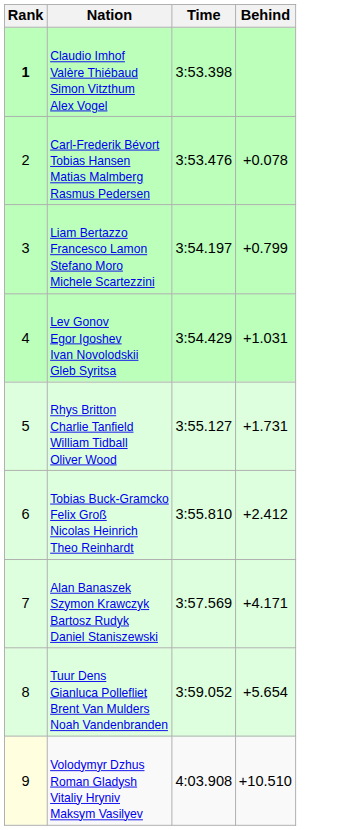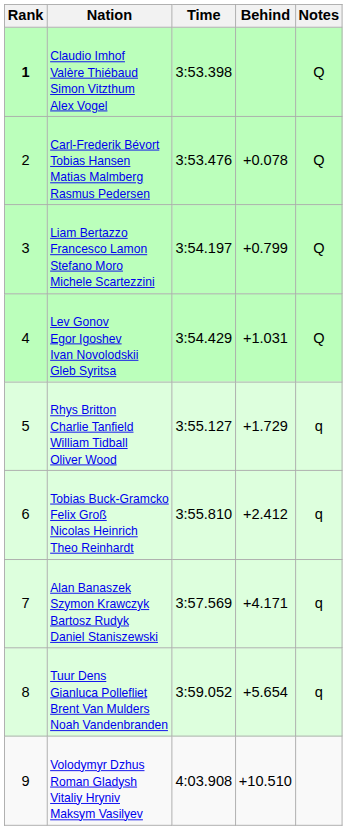 <table class="wikitable sortable" style="text-align:center">
 <tr>
 <th>Rank</th>
 <th>Nation</th>
 <th>Time</th>
 <th>Behind</th>
+<th>Notes</th>
 </tr>
 <tr bgcolor=bbffbb>
 <td><strong>1</strong></td>
 <td align=left><br><small><a href='#'>Claudio Imhof</a><br><a href='#'>Valère Thiébaud</a><br><a href='#'>Simon Vitzthum</a><br><a href='#'>Alex Vogel</a></small></td>
 <td>3:53.398</td>
 <td></td>
+<td>Q</td>
 </tr>
 <tr bgcolor=bbffbb>
 <td>2</td>
 <td align=left><br><small><a href='#'>Carl-Frederik Bévort</a><br><a href='#'>Tobias Hansen</a><br><a href='#'>Matias Malmberg</a><br><a href='#'>Rasmus Pedersen</a></small></td>
 <td>3:53.476</td>
 <td>+0.078</td>
+<td>Q</td>
 </tr>
 <tr bgcolor=bbffbb>
 <td>3</td>
 <td align=left><br><small><a href='#'>Liam Bertazzo</a><br><a href='#'>Francesco Lamon</a><br><a href='#'>Stefano Moro</a><br><a href='#'>Michele Scartezzini</a></small></td>
 <td>3:54.197</td>
 <td>+0.799</td>
+<td>Q</td>
 </tr>
 <tr bgcolor=bbffbb>
 <td>4</td>
 <td align=left><br><small><a href='#'>Lev Gonov</a><br><a href='#'>Egor Igoshev</a><br><a href='#'>Ivan Novolodskii</a><br><a href='#'>Gleb Syritsa</a></small></td>
 <td>3:54.429</td>
 <td>+1.031</td>
+<td>Q</td>
 </tr>
 <tr bgcolor=ddffdd>
 <td>5</td>
 <td align=left><br><small><a href='#'>Rhys Britton</a><br><a href='#'>Charlie Tanfield</a><br><a href='#'>William Tidball</a><br><a href='#'>Oliver Wood</a></small></td>
 <td>3:55.127</td>
-<td>+1.731</td>
+<td>+1.729</td>
+<td>q</td>
 </tr>
 <tr bgcolor=ddffdd>
 <td>6</td>
 <td align=left><br><small><a href='#'>Tobias Buck-Gramcko</a><br><a href='#'>Felix Groß</a><br><a href='#'>Nicolas Heinrich</a><br><a href='#'>Theo Reinhardt</a></small></td>
 <td>3:55.810</td>
 <td>+2.412</td>
+<td>q</td>
 </tr>
 <tr bgcolor=ddffdd>
 <td>7</td>
 <td align=left><br><small><a href='#'>Alan Banaszek</a><br><a href='#'>Szymon Krawczyk</a><br><a href='#'>Bartosz Rudyk</a><br><a href='#'>Daniel Staniszewski</a></small></td>
 <td>3:57.569</td>
 <td>+4.171</td>
+<td>q</td>
 </tr>
 <tr bgcolor=ddffdd>
 <td>8</td>
 <td align=left><br><small><a href='#'>Tuur Dens</a><br><a href='#'>Gianluca Pollefliet</a><br><a href='#'>Brent Van Mulders</a><br><a href='#'>Noah Vandenbranden</a></small></td>
 <td>3:59.052</td>
 <td>+5.654</td>
+<td>q</td>
 </tr>
 <tr>
-<td style="background: lightyellow;">9</td>
+<td>9</td>
 <td align=left><br><small><a href='#'>Volodymyr Dzhus</a><br><a href='#'>Roman Gladysh</a><br><a href='#'>Vitaliy Hryniv</a><br><a href='#'>Maksym Vasilyev</a></small></td>
 <td>4:03.908</td>
 <td>+10.510</td>
+<td></td>
 </tr>
 </table>
